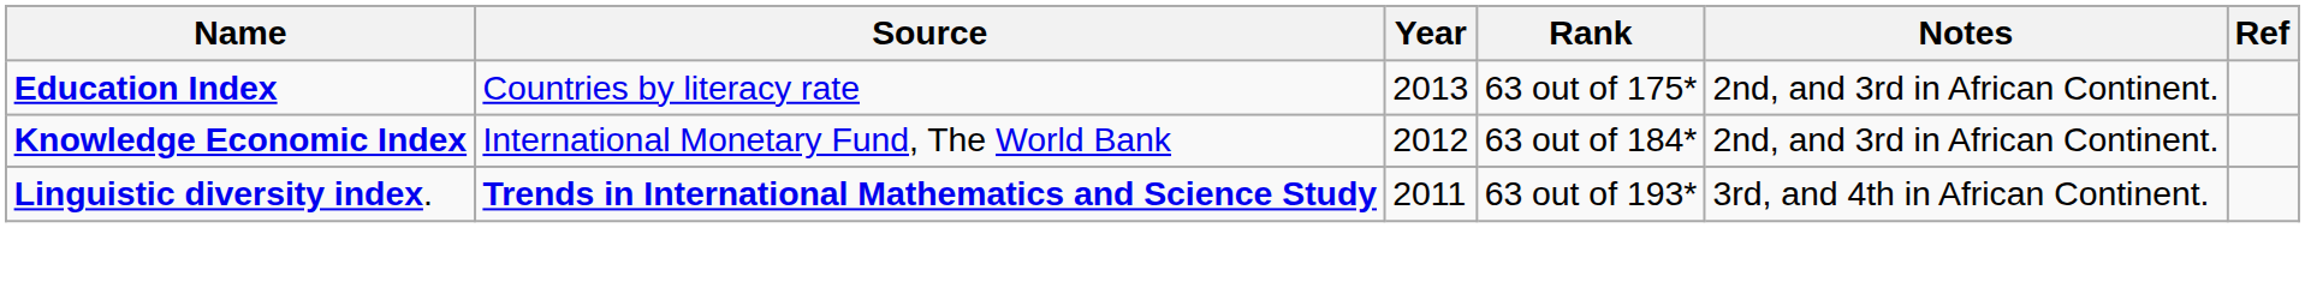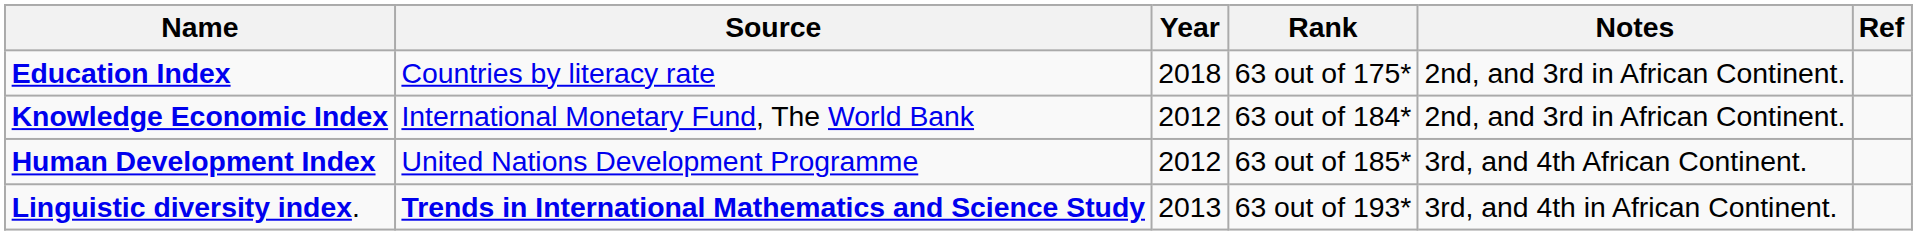 <table class="wikitable" style="font-size:90%;">
 <tr>
 <th>Name</th>
 <th>Source</th>
 <th>Year</th>
 <th>Rank</th>
 <th>Notes</th>
 <th>Ref</th>
 </tr>
 <tr>
 <td><strong><a href='#'>Education Index</a></strong></td>
 <td><a href='#'>Countries by literacy rate</a></td>
-<td>2013</td>
+<td>2018</td>
 <td>63 out of 175*</td>
 <td>2nd, and 3rd in African Continent.</td>
 <td></td>
 </tr>
 <tr>
 <td><strong><a href='#'>Knowledge Economic Index</a></strong></td>
 <td><a href='#'>International Monetary Fund</a>, The <a href='#'>World Bank</a></td>
 <td>2012</td>
 <td>63 out of 184*</td>
 <td>2nd, and 3rd in African Continent.</td>
 <td></td>
 </tr>
 <tr>
+<td><strong><a href='#'>Human Development Index</a></strong></td>
+<td><a href='#'>United Nations Development Programme</a></td>
+<td>2012</td>
+<td>63 out of 185*</td>
+<td>3rd, and 4th African Continent.</td>
+<td></td>
+</tr>
+<tr>
 <td><strong><a href='#'>Linguistic diversity index</a></strong>.</td>
 <td><strong><a href='#'>Trends in International Mathematics and Science Study</a></strong></td>
-<td>2011</td>
+<td>2013</td>
 <td>63 out of 193*</td>
 <td>3rd, and 4th in African Continent.</td>
 <td></td>
 </tr>
 </table>
